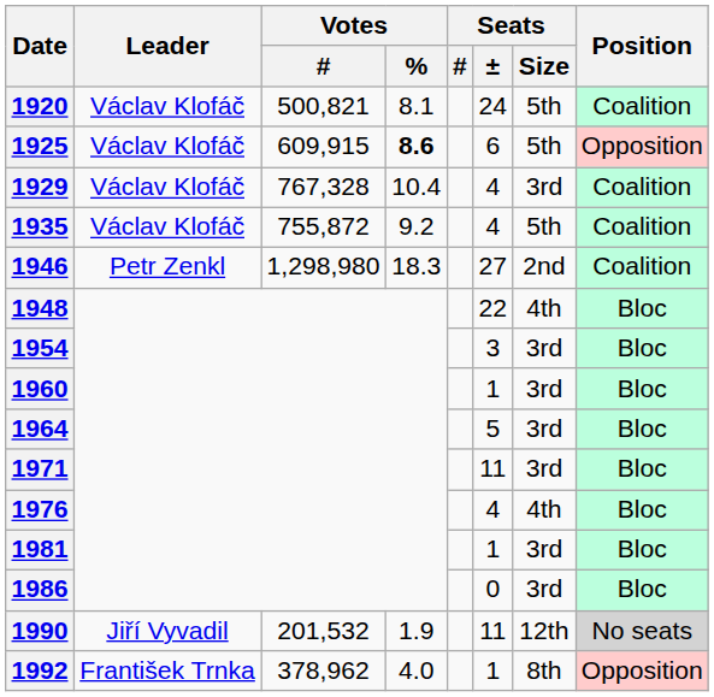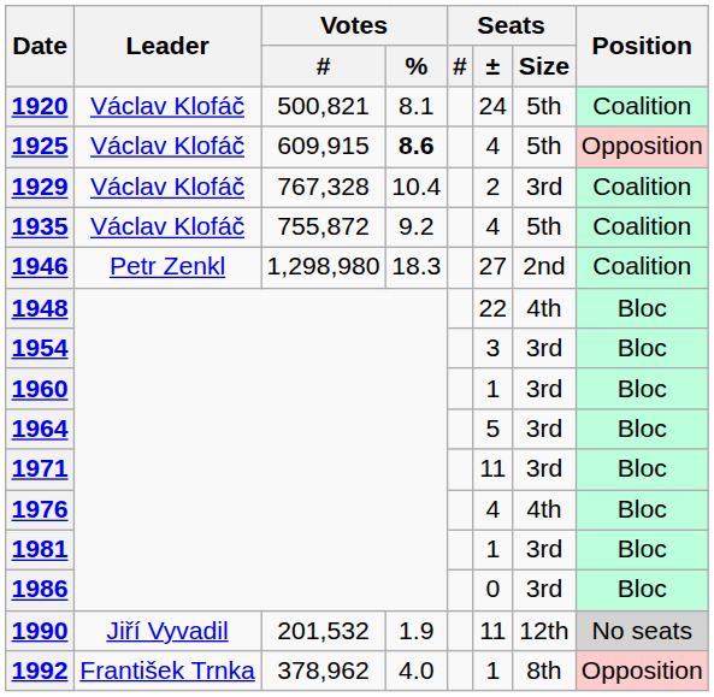 <table class="wikitable" style=text-align:center>
 <tr>
 <th rowspan="2">Date</th>
 <th rowspan="2">Leader</th>
 <th colspan="2">Votes</th>
 <th colspan="3">Seats</th>
 <th rowspan="2">Position</th>
 </tr>
 <tr>
 <th>#</th>
 <th>%</th>
 <th>#</th>
 <th>±</th>
 <th>Size</th>
 </tr>
 <tr>
 <th><a href='#'>1920</a></th>
 <td><a href='#'>Václav Klofáč</a></td>
 <td>500,821</td>
 <td>8.1</td>
 <td></td>
 <td> 24</td>
 <td>5th</td>
 <td style="background:#bfd;" align=center>Coalition</td>
 </tr>
 <tr>
 <th><a href='#'>1925</a></th>
 <td><a href='#'>Václav Klofáč</a></td>
 <td>609,915</td>
 <td><strong>8.6</strong></td>
 <td></td>
-<td> 6</td>
+<td> 4</td>
 <td>5th</td>
 <td style="background:#fcc;" align=center>Opposition</td>
 </tr>
 <tr>
 <th><a href='#'>1929</a></th>
 <td><a href='#'>Václav Klofáč</a></td>
 <td>767,328</td>
 <td>10.4</td>
 <td></td>
-<td> 4</td>
+<td> 2</td>
 <td>3rd</td>
 <td style="background:#bfd;" align=center>Coalition</td>
 </tr>
 <tr>
 <th><a href='#'>1935</a></th>
 <td><a href='#'>Václav Klofáč</a></td>
 <td>755,872</td>
 <td>9.2</td>
 <td></td>
 <td> 4</td>
 <td>5th</td>
 <td style="background:#bfd;" align=center>Coalition</td>
 </tr>
 <tr>
 <th><a href='#'>1946</a></th>
 <td><a href='#'>Petr Zenkl</a></td>
 <td>1,298,980</td>
 <td>18.3</td>
 <td></td>
 <td> 27</td>
 <td>2nd</td>
 <td style="background:#bfd;" align=center>Coalition</td>
 </tr>
 <tr>
 <th><a href='#'>1948</a></th>
 <td colspan="3" rowspan="8"></td>
 <td></td>
 <td> 22</td>
 <td>4th</td>
 <td style="background:#bfd;" align=center>Bloc</td>
 </tr>
 <tr>
 <th><a href='#'>1954</a></th>
 <td></td>
 <td> 3</td>
 <td>3rd</td>
 <td style="background:#bfd;" align=center>Bloc</td>
 </tr>
 <tr>
 <th><a href='#'>1960</a></th>
 <td></td>
 <td> 1</td>
 <td>3rd</td>
 <td style="background:#bfd;" align=center>Bloc</td>
 </tr>
 <tr>
 <th><a href='#'>1964</a></th>
 <td></td>
 <td> 5</td>
 <td>3rd</td>
 <td style="background:#bfd;" align=center>Bloc</td>
 </tr>
 <tr>
 <th><a href='#'>1971</a></th>
 <td></td>
 <td> 11</td>
 <td>3rd</td>
 <td style="background:#bfd;" align=center>Bloc</td>
 </tr>
 <tr>
 <th><a href='#'>1976</a></th>
 <td></td>
 <td> 4</td>
 <td>4th</td>
 <td style="background:#bfd;" align=center>Bloc</td>
 </tr>
 <tr>
 <th><a href='#'>1981</a></th>
 <td></td>
 <td> 1</td>
 <td>3rd</td>
 <td style="background:#bfd;" align=center>Bloc</td>
 </tr>
 <tr>
 <th><a href='#'>1986</a></th>
 <td></td>
 <td> 0</td>
 <td>3rd</td>
 <td style="background:#bfd;" align=center>Bloc</td>
 </tr>
 <tr>
 <th><a href='#'>1990</a></th>
 <td><a href='#'>Jiří Vyvadil</a></td>
 <td>201,532</td>
 <td>1.9</td>
 <td></td>
 <td> 11</td>
 <td>12th</td>
 <td style="background:Lightgray;" align=center>No seats</td>
 </tr>
 <tr>
 <th><a href='#'>1992</a></th>
 <td><a href='#'>František Trnka</a></td>
 <td>378,962</td>
 <td>4.0</td>
 <td></td>
 <td> 1</td>
 <td>8th</td>
 <td style="background:#fcc;" align=center>Opposition</td>
 </tr>
 </table>
